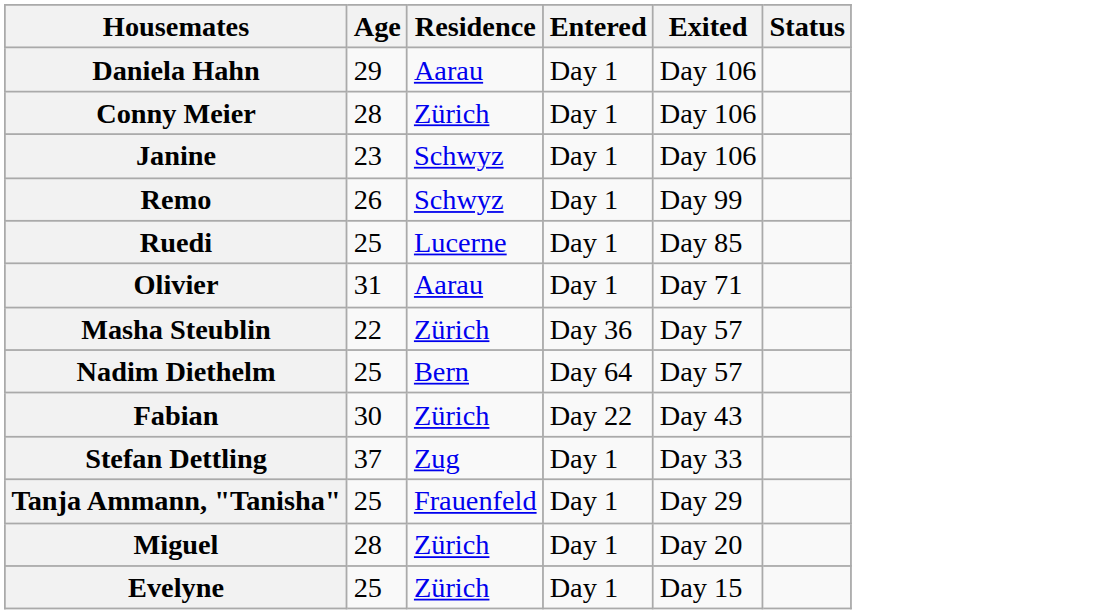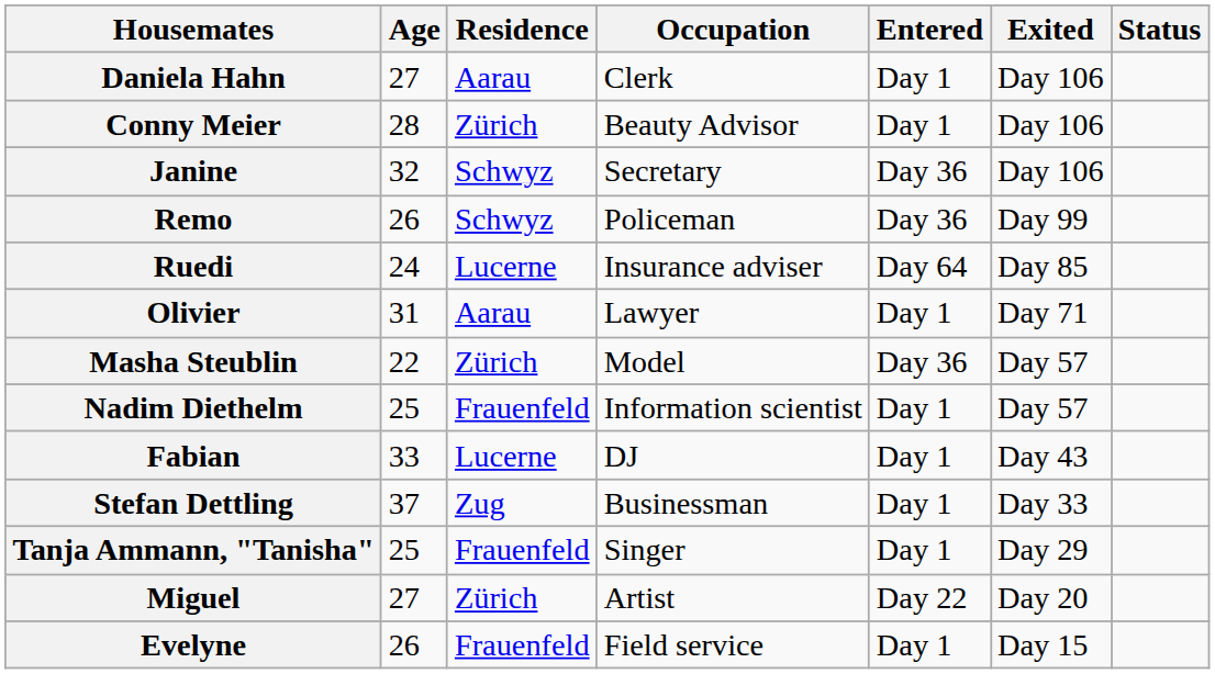 <table class="wikitable sortable" style="text-align:left; line-height:17px; width:auto;">
 <tr>
 <th>Housemates</th>
 <th>Age</th>
 <th>Residence</th>
+<th>Occupation</th>
 <th>Entered</th>
 <th>Exited</th>
 <th>Status</th>
 </tr>
 <tr>
 <th>Daniela Hahn</th>
-<td>29</td>
+<td>27</td>
 <td><a href='#'>Aarau</a></td>
+<td>Clerk</td>
 <td>Day 1</td>
 <td>Day 106</td>
 <td></td>
 </tr>
 <tr>
 <th>Conny Meier</th>
 <td>28</td>
 <td><a href='#'>Zürich</a></td>
+<td>Beauty Advisor</td>
 <td>Day 1</td>
 <td>Day 106</td>
 <td></td>
 </tr>
 <tr>
 <th>Janine</th>
-<td>23</td>
+<td>32</td>
 <td><a href='#'>Schwyz</a></td>
-<td>Day 1</td>
+<td>Secretary</td>
+<td>Day 36</td>
 <td>Day 106</td>
 <td></td>
 </tr>
 <tr>
 <th>Remo</th>
 <td>26</td>
 <td><a href='#'>Schwyz</a></td>
-<td>Day 1</td>
+<td>Policeman</td>
+<td>Day 36</td>
 <td>Day 99</td>
 <td></td>
 </tr>
 <tr>
 <th>Ruedi</th>
-<td>25</td>
+<td>24</td>
 <td><a href='#'>Lucerne</a></td>
-<td>Day 1</td>
+<td>Insurance adviser</td>
+<td>Day 64</td>
 <td>Day 85</td>
 <td></td>
 </tr>
 <tr>
 <th>Olivier</th>
 <td>31</td>
 <td><a href='#'>Aarau</a></td>
+<td>Lawyer</td>
 <td>Day 1</td>
 <td>Day 71</td>
 <td></td>
 </tr>
 <tr>
 <th>Masha Steublin</th>
 <td>22</td>
 <td><a href='#'>Zürich</a></td>
+<td>Model</td>
 <td>Day 36</td>
 <td>Day 57</td>
 <td></td>
 </tr>
 <tr>
 <th>Nadim Diethelm</th>
 <td>25</td>
-<td><a href='#'>Bern</a></td>
-<td>Day 64</td>
+<td><a href='#'>Frauenfeld</a></td>
+<td>Information scientist</td>
+<td>Day 1</td>
 <td>Day 57</td>
 <td></td>
 </tr>
 <tr>
 <th>Fabian</th>
-<td>30</td>
-<td><a href='#'>Zürich</a></td>
-<td>Day 22</td>
+<td>33</td>
+<td><a href='#'>Lucerne</a></td>
+<td>DJ</td>
+<td>Day 1</td>
 <td>Day 43</td>
 <td></td>
 </tr>
 <tr>
 <th>Stefan Dettling</th>
 <td>37</td>
 <td><a href='#'>Zug</a></td>
+<td>Businessman</td>
 <td>Day 1</td>
 <td>Day 33</td>
 <td></td>
 </tr>
 <tr>
 <th>Tanja Ammann, "Tanisha"</th>
 <td>25</td>
 <td><a href='#'>Frauenfeld</a></td>
+<td>Singer</td>
 <td>Day 1</td>
 <td>Day 29</td>
 <td></td>
 </tr>
 <tr>
 <th>Miguel</th>
-<td>28</td>
+<td>27</td>
 <td><a href='#'>Zürich</a></td>
-<td>Day 1</td>
+<td>Artist</td>
+<td>Day 22</td>
 <td>Day 20</td>
 <td></td>
 </tr>
 <tr>
 <th>Evelyne</th>
-<td>25</td>
-<td><a href='#'>Zürich</a></td>
+<td>26</td>
+<td><a href='#'>Frauenfeld</a></td>
+<td>Field service</td>
 <td>Day 1</td>
 <td>Day 15</td>
 <td></td>
 </tr>
 </table>
